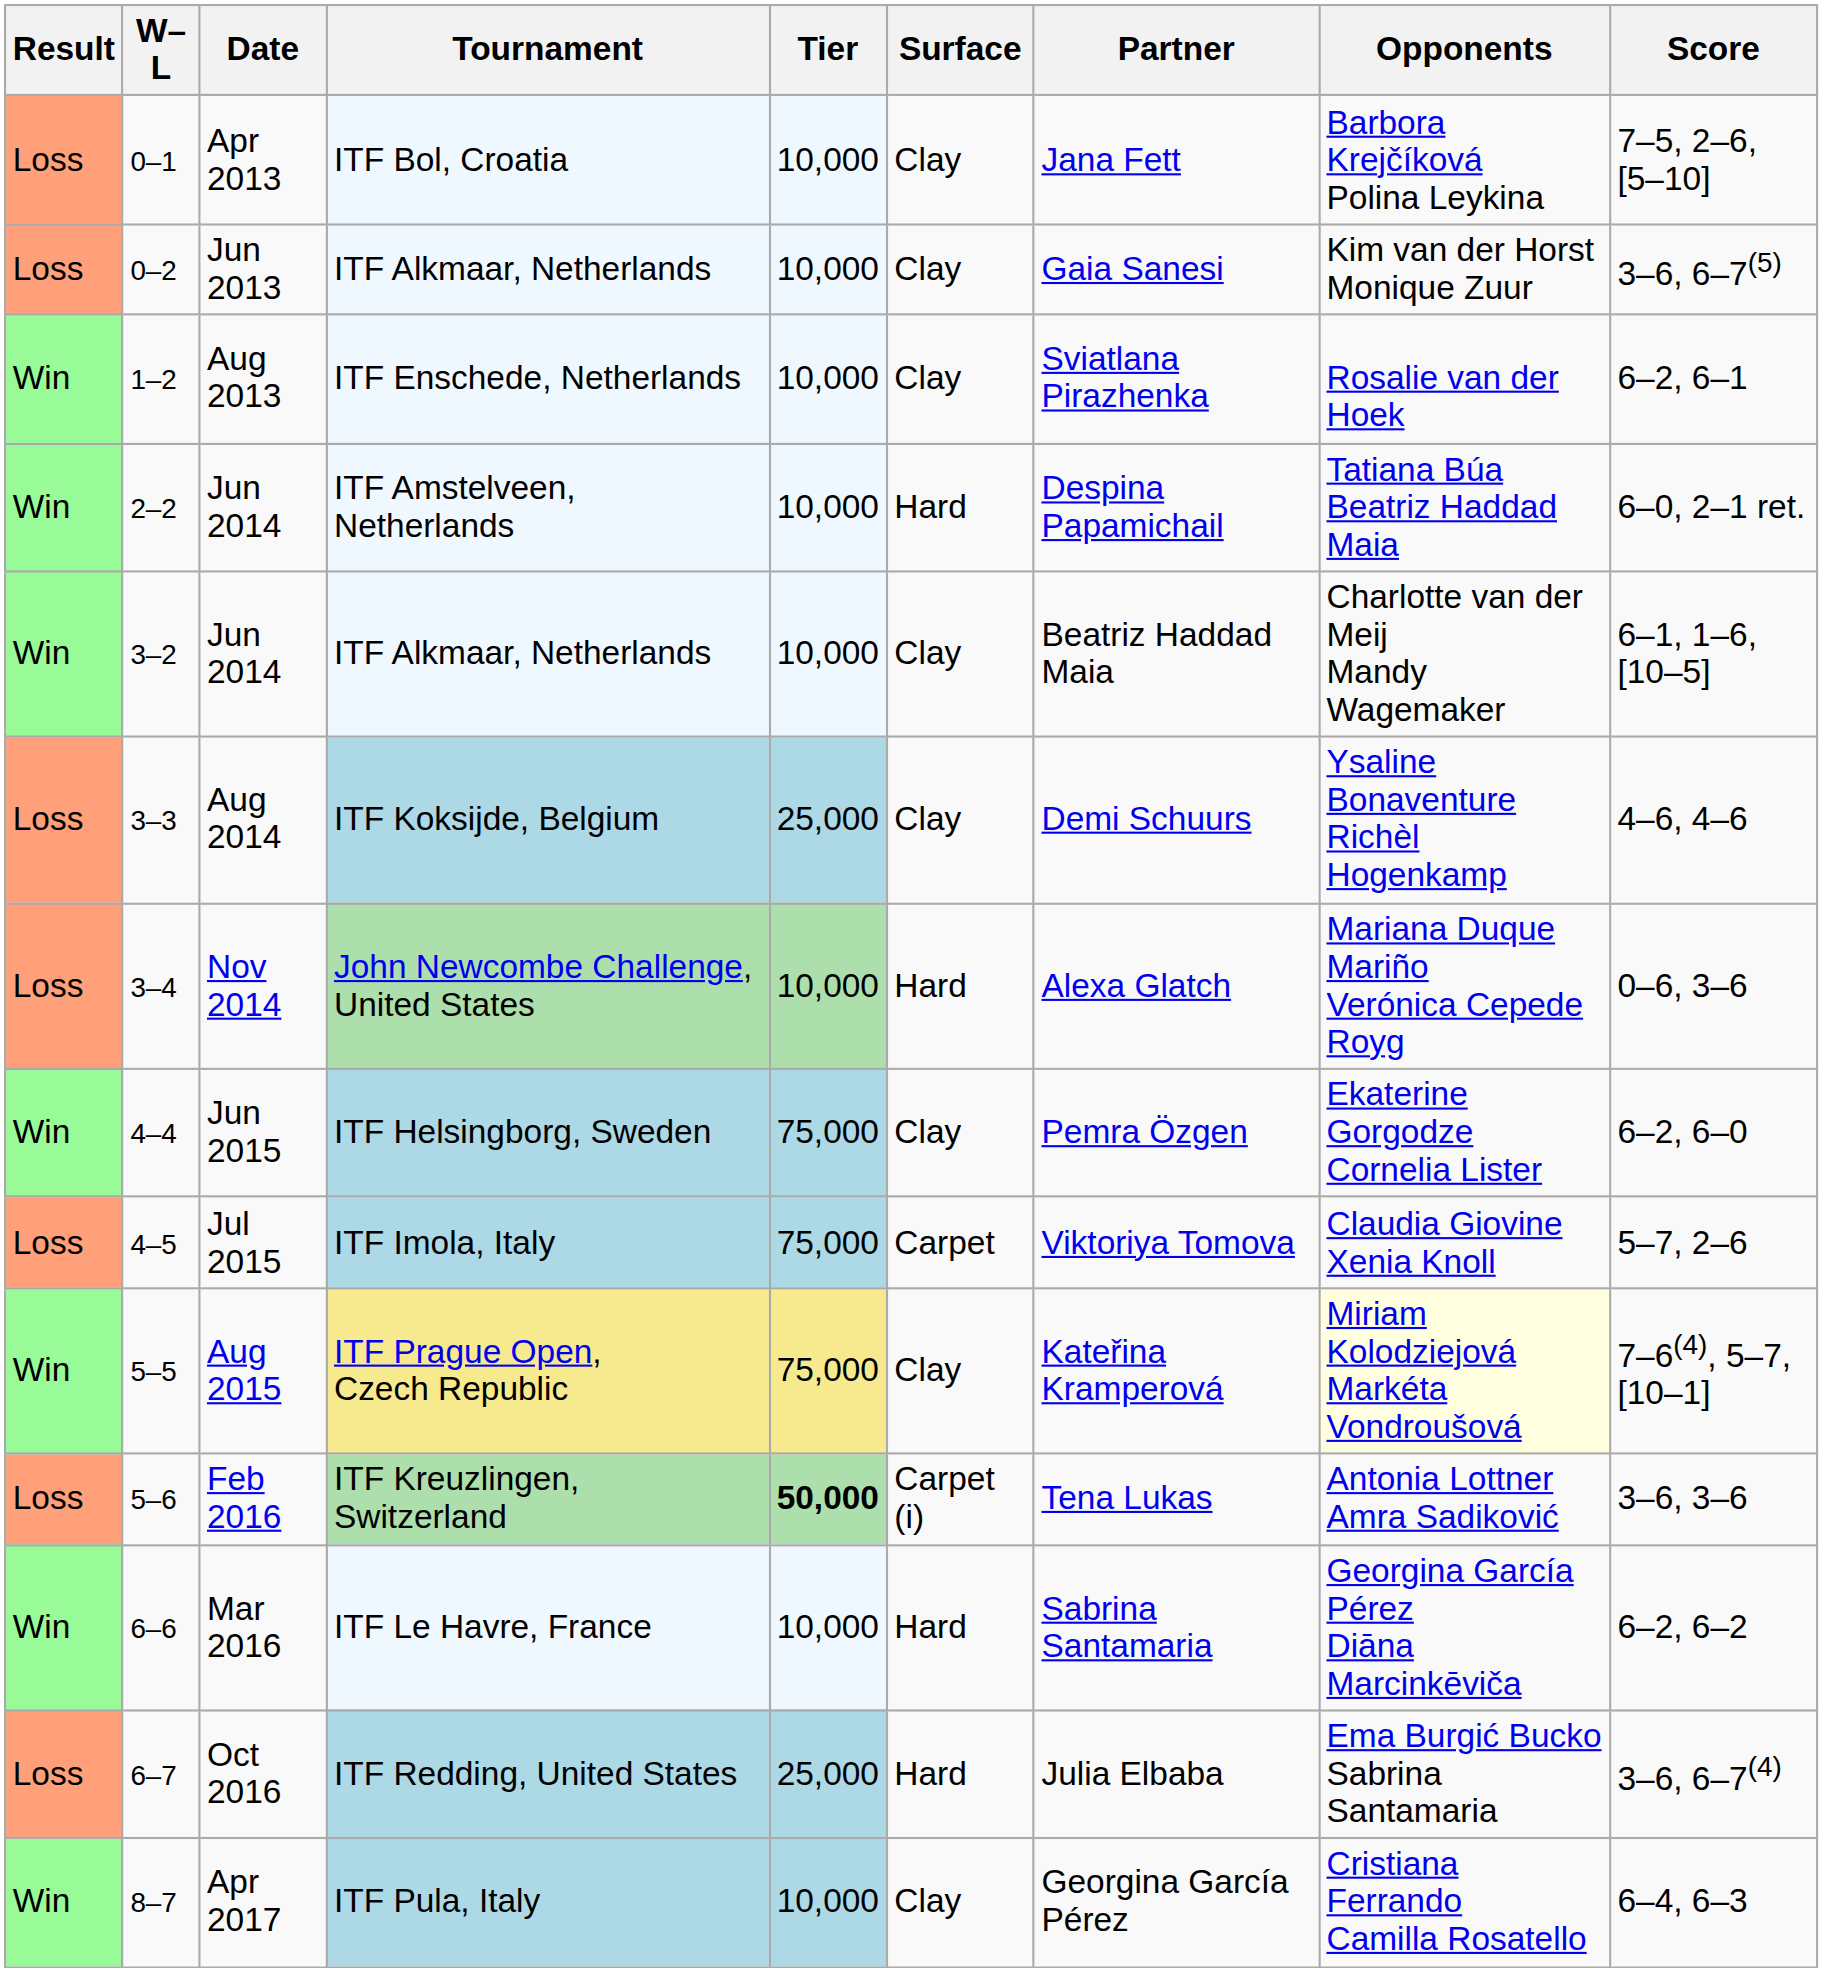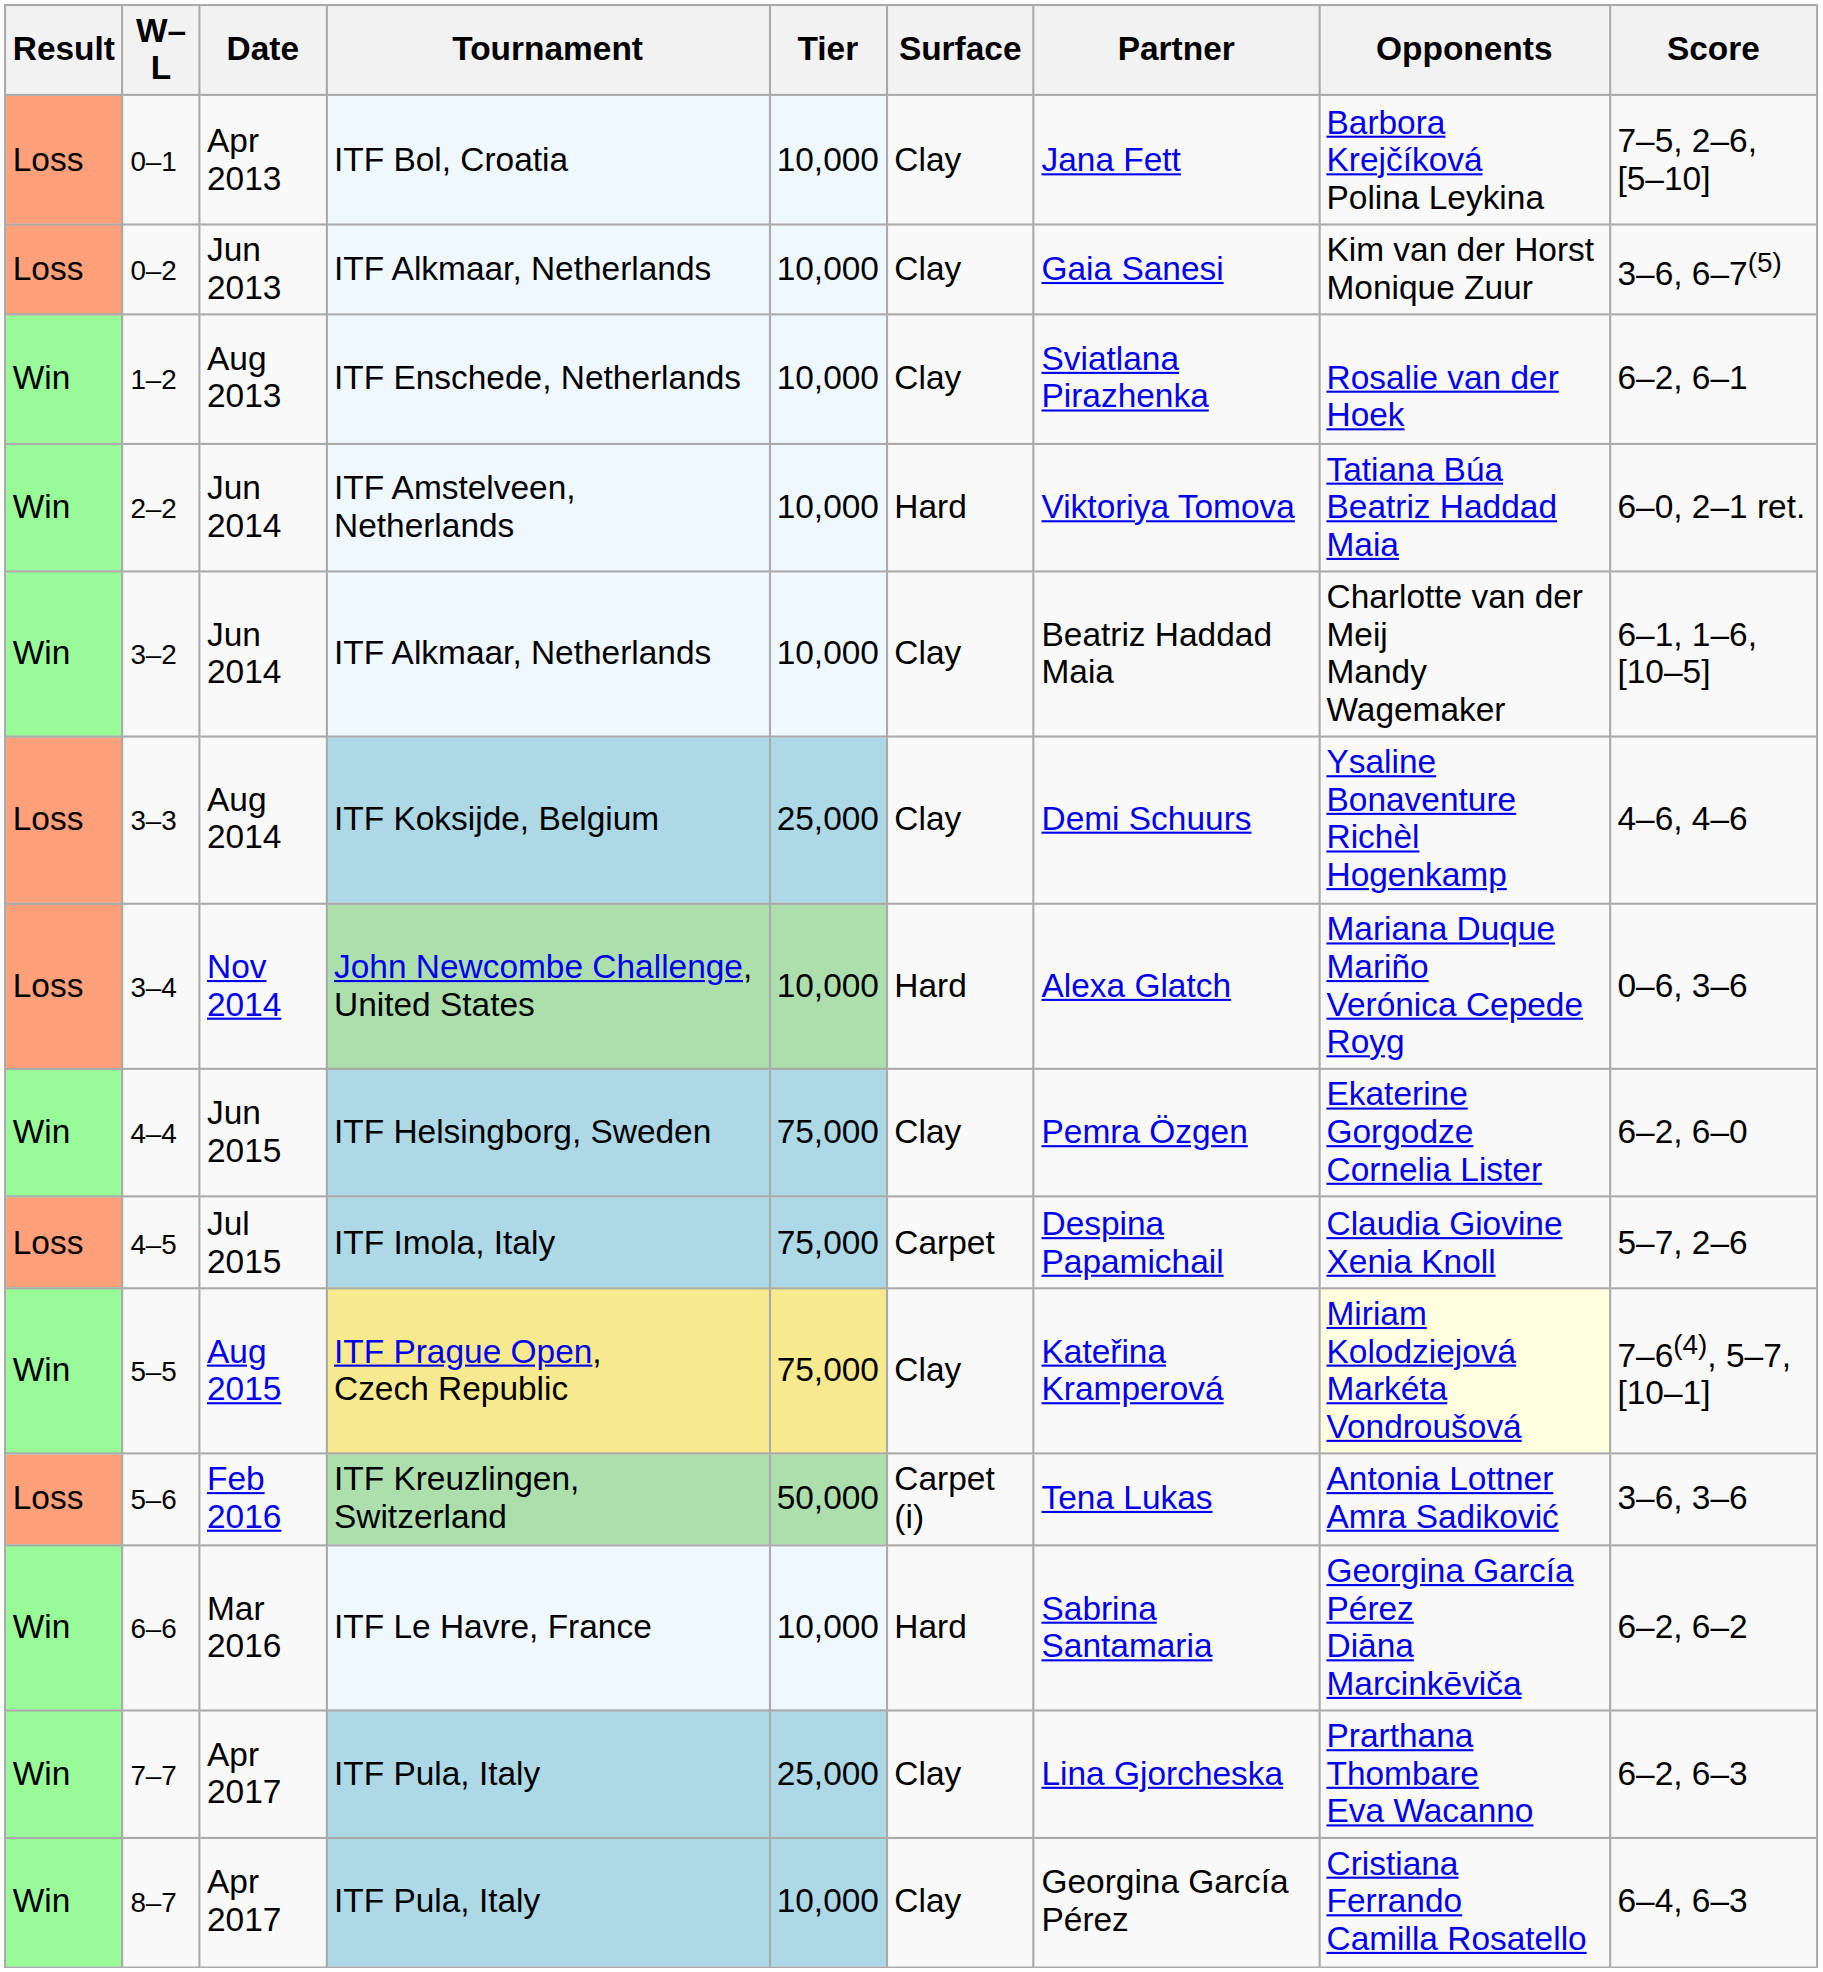 <table class="sortable wikitable">
 <tr>
 <th>Result</th>
 <th class="unsortable">W–L</th>
 <th>Date</th>
 <th>Tournament</th>
 <th>Tier</th>
 <th>Surface</th>
 <th>Partner</th>
 <th>Opponents</th>
 <th class="unsortable">Score</th>
 </tr>
 <tr>
 <td style="background:#ffa07a;">Loss</td>
 <td><small>0–1</small></td>
 <td>Apr 2013</td>
 <td style="background:#f0f8ff;">ITF Bol, Croatia</td>
 <td style="background:#f0f8ff;">10,000</td>
 <td>Clay</td>
 <td> <a href='#'>Jana Fett</a></td>
 <td> <a href='#'>Barbora Krejčíková</a> <br>  Polina Leykina</td>
 <td>7–5, 2–6, [5–10]</td>
 </tr>
 <tr>
 <td style="background:#ffa07a;">Loss</td>
 <td><small>0–2</small></td>
 <td>Jun 2013</td>
 <td style="background:#f0f8ff;">ITF Alkmaar, Netherlands</td>
 <td style="background:#f0f8ff;">10,000</td>
 <td>Clay</td>
 <td> <a href='#'>Gaia Sanesi</a></td>
 <td> Kim van der Horst <br>  Monique Zuur</td>
 <td>3–6, 6–7<sup>(5)</sup></td>
 </tr>
 <tr>
 <td style="background:#98fb98;">Win</td>
 <td><small>1–2</small></td>
 <td>Aug 2013</td>
 <td style="background:#f0f8ff;">ITF Enschede, Netherlands</td>
 <td style="background:#f0f8ff;">10,000</td>
 <td>Clay</td>
 <td> <a href='#'>Sviatlana Pirazhenka</a></td>
 <td>  <br>  <a href='#'>Rosalie van der Hoek</a></td>
 <td>6–2, 6–1</td>
 </tr>
 <tr>
 <td bgcolor="98FB98">Win</td>
 <td><small>2–2</small></td>
 <td>Jun 2014</td>
 <td style="background:#f0f8ff;">ITF Amstelveen, Netherlands</td>
 <td style="background:#f0f8ff;">10,000</td>
 <td>Hard</td>
-<td> <a href='#'>Despina Papamichail</a></td>
+<td> <a href='#'>Viktoriya Tomova</a></td>
 <td> <a href='#'>Tatiana Búa</a> <br>  <a href='#'>Beatriz Haddad Maia</a></td>
 <td>6–0, 2–1 ret.</td>
 </tr>
 <tr>
 <td style="background:#98fb98;">Win</td>
 <td><small>3–2</small></td>
 <td>Jun 2014</td>
 <td style="background:#f0f8ff;">ITF Alkmaar, Netherlands</td>
 <td style="background:#f0f8ff;">10,000</td>
 <td>Clay</td>
 <td> Beatriz Haddad Maia</td>
 <td> Charlotte van der Meij <br>  Mandy Wagemaker</td>
 <td>6–1, 1–6, [10–5]</td>
 </tr>
 <tr>
 <td style="background:#ffa07a;">Loss</td>
 <td><small>3–3</small></td>
 <td>Aug 2014</td>
 <td style="background:lightblue;">ITF Koksijde, Belgium</td>
 <td style="background:lightblue;">25,000</td>
 <td>Clay</td>
 <td> <a href='#'>Demi Schuurs</a></td>
 <td> <a href='#'>Ysaline Bonaventure</a> <br>  <a href='#'>Richèl Hogenkamp</a></td>
 <td>4–6, 4–6</td>
 </tr>
 <tr>
 <td style="background:#ffa07a;">Loss</td>
 <td><small>3–4</small></td>
 <td><a href='#'>Nov 2014</a></td>
 <td style="background:#addfad;"><a href='#'>John Newcombe Challenge</a>, United States</td>
 <td style="background:#addfad;">10,000</td>
 <td>Hard</td>
 <td> <a href='#'>Alexa Glatch</a></td>
 <td> <a href='#'>Mariana Duque Mariño</a> <br>  <a href='#'>Verónica Cepede Royg</a></td>
 <td>0–6, 3–6</td>
 </tr>
 <tr>
 <td style="background:#98fb98;">Win</td>
 <td><small>4–4</small></td>
 <td>Jun 2015</td>
 <td style="background:lightblue;">ITF Helsingborg, Sweden</td>
 <td style="background:lightblue;">75,000</td>
 <td>Clay</td>
 <td> <a href='#'>Pemra Özgen</a></td>
 <td> <a href='#'>Ekaterine Gorgodze</a> <br>  <a href='#'>Cornelia Lister</a></td>
 <td>6–2, 6–0</td>
 </tr>
 <tr>
 <td style="background:#ffa07a;">Loss</td>
 <td><small>4–5</small></td>
 <td>Jul 2015</td>
 <td style="background:lightblue;">ITF Imola, Italy</td>
 <td style="background:lightblue;">75,000</td>
 <td>Carpet</td>
-<td> <a href='#'>Viktoriya Tomova</a></td>
+<td> <a href='#'>Despina Papamichail</a></td>
 <td> <a href='#'>Claudia Giovine</a> <br>  <a href='#'>Xenia Knoll</a></td>
 <td>5–7, 2–6</td>
 </tr>
 <tr>
 <td style="background:#98fb98;">Win</td>
 <td><small>5–5</small></td>
 <td><a href='#'>Aug 2015</a></td>
 <td style="background:#f7e98e;"><a href='#'>ITF Prague Open</a>, <br>Czech Republic</td>
 <td style="background:#f7e98e;">75,000</td>
 <td>Clay</td>
 <td> <a href='#'>Kateřina Kramperová</a></td>
 <td style="background: lightyellow;"> <a href='#'>Miriam Kolodziejová</a> <br>  <a href='#'>Markéta Vondroušová</a></td>
 <td>7–6<sup>(4)</sup>, 5–7, [10–1]</td>
 </tr>
 <tr>
 <td style="background:#ffa07a;">Loss</td>
 <td><small>5–6</small></td>
 <td><a href='#'>Feb 2016</a></td>
 <td style="background:#addfad;">ITF Kreuzlingen, Switzerland</td>
-<td style="background:#addfad;"><strong>50,000</strong></td>
+<td style="background:#addfad;">50,000</td>
 <td>Carpet (i)</td>
 <td> <a href='#'>Tena Lukas</a></td>
 <td> <a href='#'>Antonia Lottner</a> <br>  <a href='#'>Amra Sadiković</a></td>
 <td>3–6, 3–6</td>
 </tr>
 <tr>
 <td style="background:#98fb98;">Win</td>
 <td><small>6–6</small></td>
 <td>Mar 2016</td>
 <td style="background:#f0f8ff;">ITF Le Havre, France</td>
 <td style="background:#f0f8ff;">10,000</td>
 <td>Hard</td>
 <td> <a href='#'>Sabrina Santamaria</a></td>
 <td> <a href='#'>Georgina García Pérez</a> <br>  <a href='#'>Diāna Marcinkēviča</a></td>
 <td>6–2, 6–2</td>
 </tr>
 <tr>
-<td style="background:#ffa07a;">Loss</td>
-<td><small>6–7</small></td>
-<td>Oct 2016</td>
-<td style="background:lightblue;">ITF Redding, United States</td>
+<td style="background:#98fb98;">Win</td>
+<td><small>7–7</small></td>
+<td>Apr 2017</td>
+<td style="background:lightblue;">ITF Pula, Italy</td>
 <td style="background:lightblue;">25,000</td>
-<td>Hard</td>
-<td> Julia Elbaba</td>
-<td> <a href='#'>Ema Burgić Bucko</a> <br>  Sabrina Santamaria</td>
-<td>3–6, 6–7<sup>(4)</sup></td>
+<td>Clay</td>
+<td> <a href='#'>Lina Gjorcheska</a></td>
+<td> <a href='#'>Prarthana Thombare</a> <br>  <a href='#'>Eva Wacanno</a></td>
+<td>6–2, 6–3</td>
 </tr>
 <tr>
 <td style="background:#98fb98;">Win</td>
 <td><small>8–7</small></td>
 <td>Apr 2017</td>
 <td style="background:lightblue;">ITF Pula, Italy</td>
 <td style="background:lightblue;">10,000</td>
 <td>Clay</td>
 <td> Georgina García Pérez</td>
 <td> <a href='#'>Cristiana Ferrando</a> <br>  <a href='#'>Camilla Rosatello</a></td>
 <td>6–4, 6–3</td>
 </tr>
 </table>
